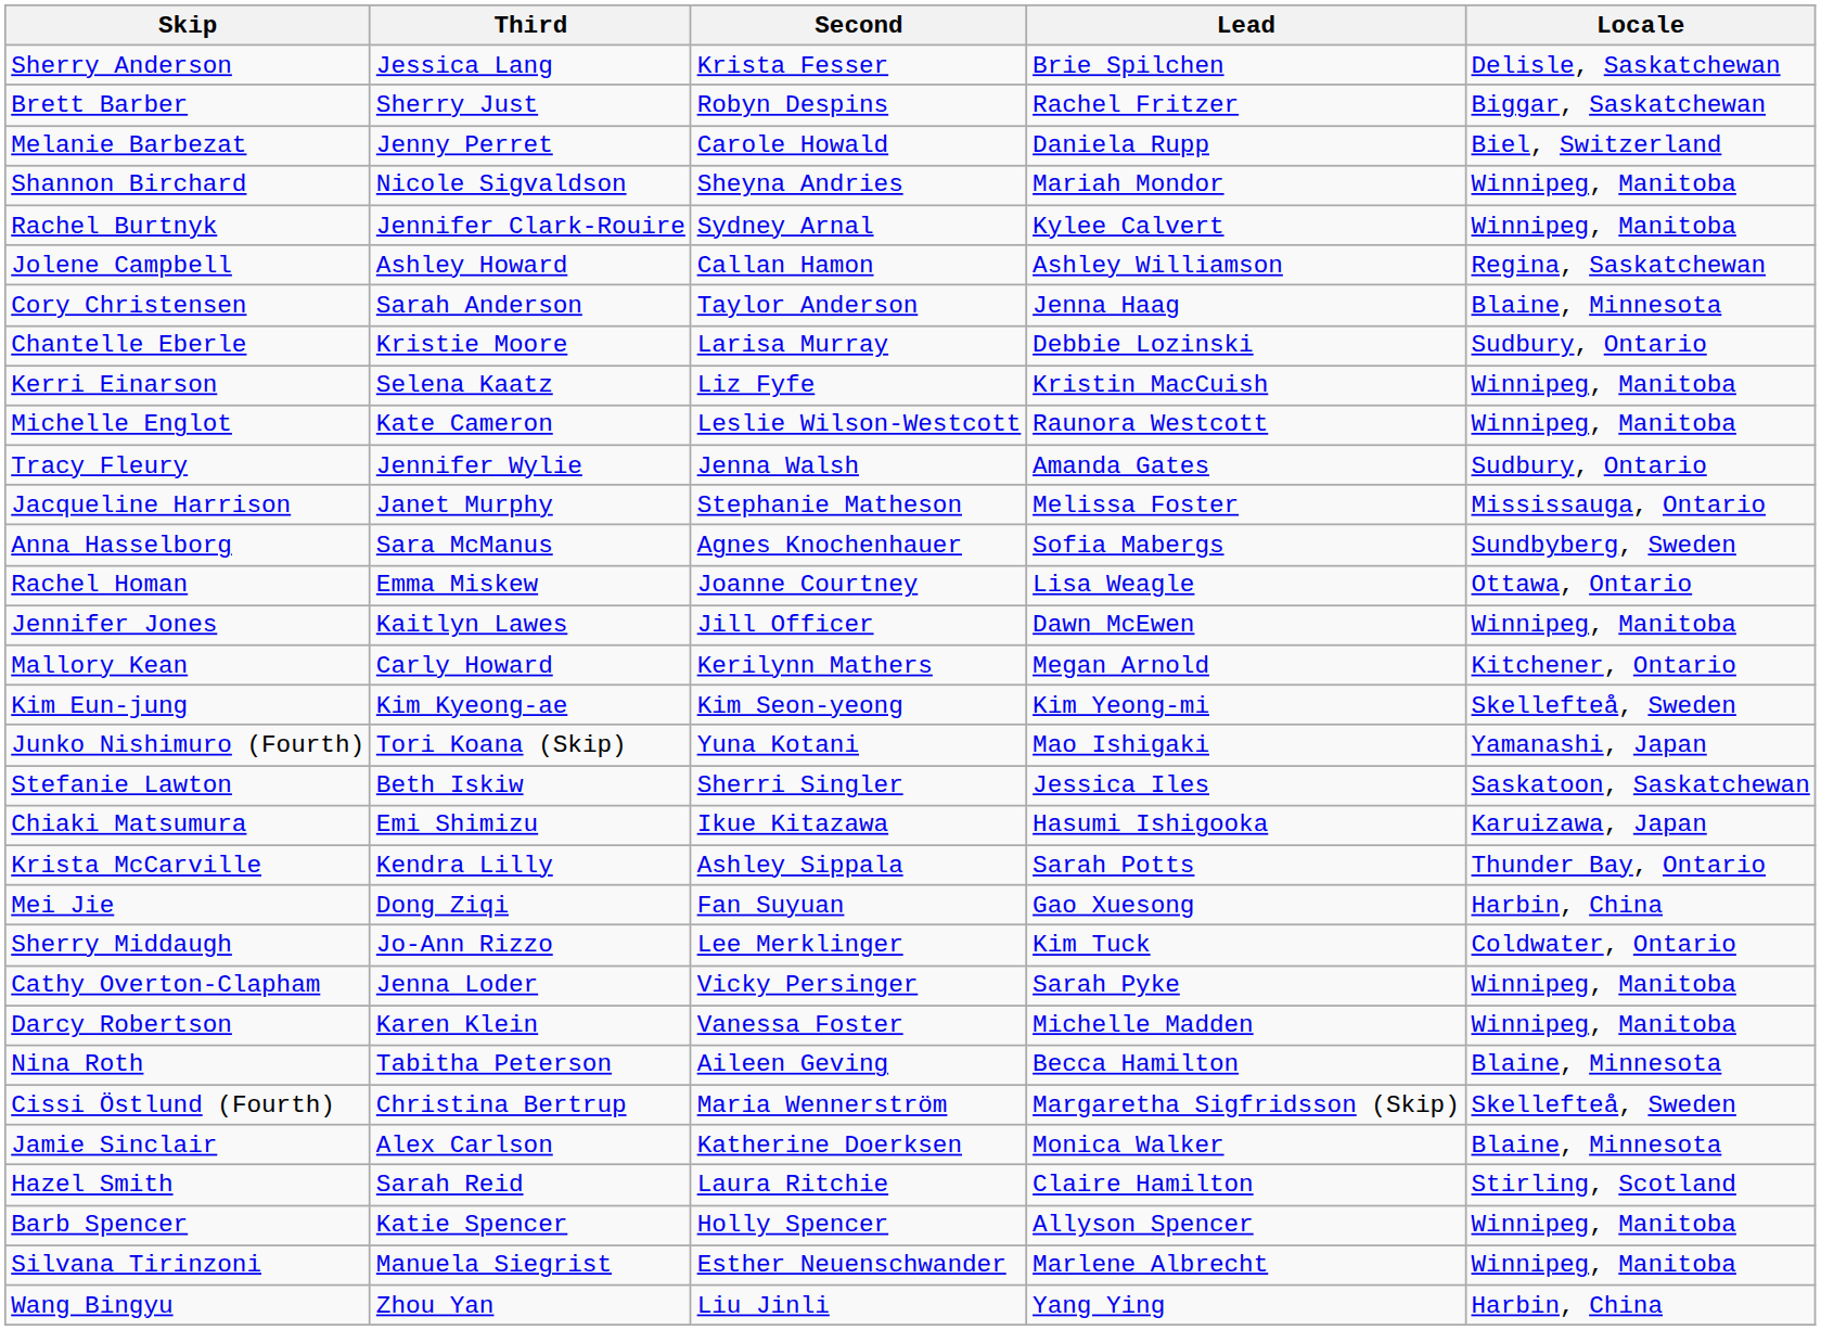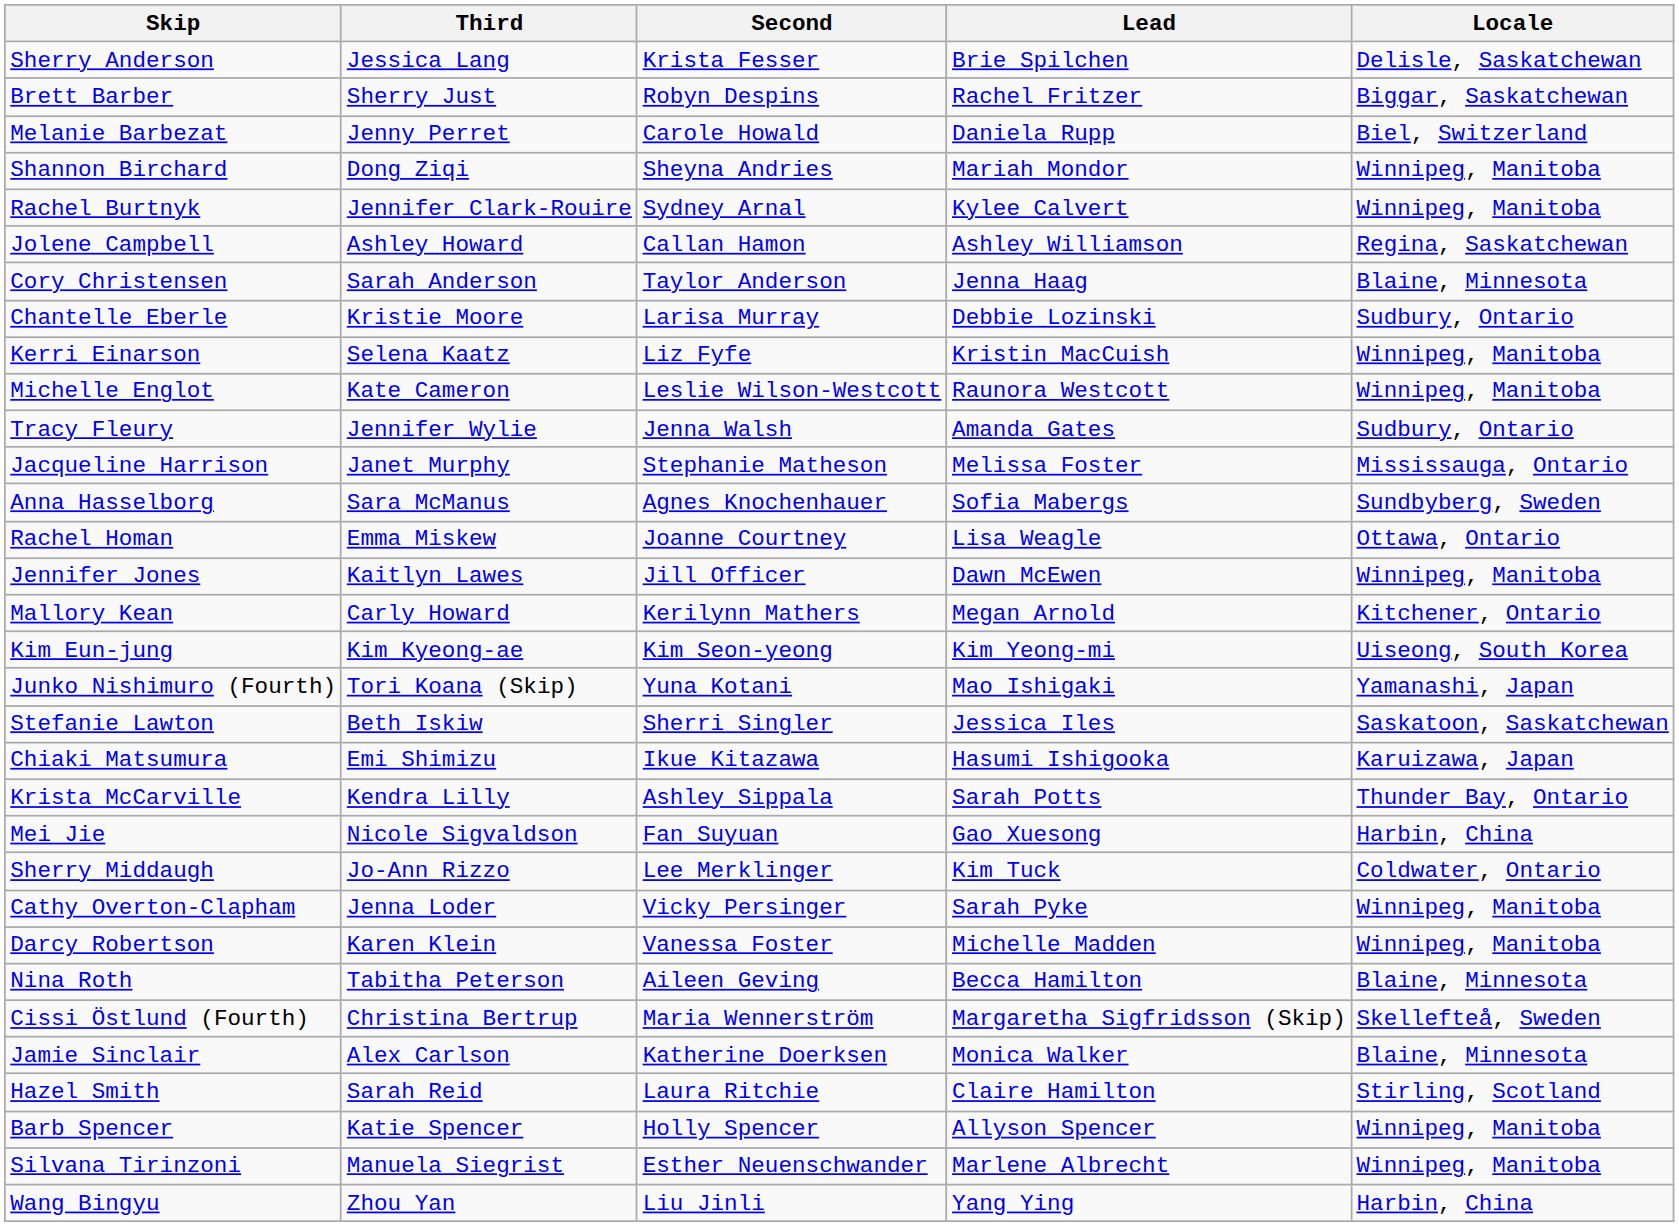 <table class=wikitable>
 <tr>
 <th scope="col">Skip</th>
 <th scope="col">Third</th>
 <th scope="col">Second</th>
 <th scope="col">Lead</th>
 <th scope="col">Locale</th>
 </tr>
 <tr>
 <td><a href='#'>Sherry Anderson</a></td>
 <td><a href='#'>Jessica Lang</a></td>
 <td><a href='#'>Krista Fesser</a></td>
 <td><a href='#'>Brie Spilchen</a></td>
 <td> <a href='#'>Delisle</a>, <a href='#'>Saskatchewan</a></td>
 </tr>
 <tr>
 <td><a href='#'>Brett Barber</a></td>
 <td><a href='#'>Sherry Just</a></td>
 <td><a href='#'>Robyn Despins</a></td>
 <td><a href='#'>Rachel Fritzer</a></td>
 <td> <a href='#'>Biggar</a>, <a href='#'>Saskatchewan</a></td>
 </tr>
 <tr>
 <td><a href='#'>Melanie Barbezat</a></td>
 <td><a href='#'>Jenny Perret</a></td>
 <td><a href='#'>Carole Howald</a></td>
 <td><a href='#'>Daniela Rupp</a></td>
 <td> <a href='#'>Biel</a>, <a href='#'>Switzerland</a></td>
 </tr>
 <tr>
 <td><a href='#'>Shannon Birchard</a></td>
-<td><a href='#'>Nicole Sigvaldson</a></td>
+<td><a href='#'>Dong Ziqi</a></td>
 <td><a href='#'>Sheyna Andries</a></td>
 <td><a href='#'>Mariah Mondor</a></td>
 <td> <a href='#'>Winnipeg</a>, <a href='#'>Manitoba</a></td>
 </tr>
 <tr>
 <td><a href='#'>Rachel Burtnyk</a></td>
 <td><a href='#'>Jennifer Clark-Rouire</a></td>
 <td><a href='#'>Sydney Arnal</a></td>
 <td><a href='#'>Kylee Calvert</a></td>
 <td> <a href='#'>Winnipeg</a>, <a href='#'>Manitoba</a></td>
 </tr>
 <tr>
 <td><a href='#'>Jolene Campbell</a></td>
 <td><a href='#'>Ashley Howard</a></td>
 <td><a href='#'>Callan Hamon</a></td>
 <td><a href='#'>Ashley Williamson</a></td>
 <td> <a href='#'>Regina</a>, <a href='#'>Saskatchewan</a></td>
 </tr>
 <tr>
 <td><a href='#'>Cory Christensen</a></td>
 <td><a href='#'>Sarah Anderson</a></td>
 <td><a href='#'>Taylor Anderson</a></td>
 <td><a href='#'>Jenna Haag</a></td>
 <td> <a href='#'>Blaine</a>, <a href='#'>Minnesota</a></td>
 </tr>
 <tr>
 <td><a href='#'>Chantelle Eberle</a></td>
 <td><a href='#'>Kristie Moore</a></td>
 <td><a href='#'>Larisa Murray</a></td>
 <td><a href='#'>Debbie Lozinski</a></td>
 <td> <a href='#'>Sudbury</a>, <a href='#'>Ontario</a></td>
 </tr>
 <tr>
 <td><a href='#'>Kerri Einarson</a></td>
 <td><a href='#'>Selena Kaatz</a></td>
 <td><a href='#'>Liz Fyfe</a></td>
 <td><a href='#'>Kristin MacCuish</a></td>
 <td> <a href='#'>Winnipeg</a>, <a href='#'>Manitoba</a></td>
 </tr>
 <tr>
 <td><a href='#'>Michelle Englot</a></td>
 <td><a href='#'>Kate Cameron</a></td>
 <td><a href='#'>Leslie Wilson-Westcott</a></td>
 <td><a href='#'>Raunora Westcott</a></td>
 <td> <a href='#'>Winnipeg</a>, <a href='#'>Manitoba</a></td>
 </tr>
 <tr>
 <td><a href='#'>Tracy Fleury</a></td>
 <td><a href='#'>Jennifer Wylie</a></td>
 <td><a href='#'>Jenna Walsh</a></td>
 <td><a href='#'>Amanda Gates</a></td>
 <td> <a href='#'>Sudbury</a>, <a href='#'>Ontario</a></td>
 </tr>
 <tr>
 <td><a href='#'>Jacqueline Harrison</a></td>
 <td><a href='#'>Janet Murphy</a></td>
 <td><a href='#'>Stephanie Matheson</a></td>
 <td><a href='#'>Melissa Foster</a></td>
 <td> <a href='#'>Mississauga</a>, <a href='#'>Ontario</a></td>
 </tr>
 <tr>
 <td><a href='#'>Anna Hasselborg</a></td>
 <td><a href='#'>Sara McManus</a></td>
 <td><a href='#'>Agnes Knochenhauer</a></td>
 <td><a href='#'>Sofia Mabergs</a></td>
 <td> <a href='#'>Sundbyberg</a>, <a href='#'>Sweden</a></td>
 </tr>
 <tr>
 <td><a href='#'>Rachel Homan</a></td>
 <td><a href='#'>Emma Miskew</a></td>
 <td><a href='#'>Joanne Courtney</a></td>
 <td><a href='#'>Lisa Weagle</a></td>
 <td> <a href='#'>Ottawa</a>, <a href='#'>Ontario</a></td>
 </tr>
 <tr>
 <td><a href='#'>Jennifer Jones</a></td>
 <td><a href='#'>Kaitlyn Lawes</a></td>
 <td><a href='#'>Jill Officer</a></td>
 <td><a href='#'>Dawn McEwen</a></td>
 <td> <a href='#'>Winnipeg</a>, <a href='#'>Manitoba</a></td>
 </tr>
 <tr>
 <td><a href='#'>Mallory Kean</a></td>
 <td><a href='#'>Carly Howard</a></td>
 <td><a href='#'>Kerilynn Mathers</a></td>
 <td><a href='#'>Megan Arnold</a></td>
 <td> <a href='#'>Kitchener</a>, <a href='#'>Ontario</a></td>
 </tr>
 <tr>
 <td><a href='#'>Kim Eun-jung</a></td>
 <td><a href='#'>Kim Kyeong-ae</a></td>
 <td><a href='#'>Kim Seon-yeong</a></td>
 <td><a href='#'>Kim Yeong-mi</a></td>
-<td> <a href='#'>Skellefteå</a>, <a href='#'>Sweden</a></td>
+<td> <a href='#'>Uiseong</a>, <a href='#'>South Korea</a></td>
 </tr>
 <tr>
 <td><a href='#'>Junko Nishimuro</a> (Fourth)</td>
 <td><a href='#'>Tori Koana</a> (Skip)</td>
 <td><a href='#'>Yuna Kotani</a></td>
 <td><a href='#'>Mao Ishigaki</a></td>
 <td> <a href='#'>Yamanashi</a>, <a href='#'>Japan</a></td>
 </tr>
 <tr>
 <td><a href='#'>Stefanie Lawton</a></td>
 <td><a href='#'>Beth Iskiw</a></td>
 <td><a href='#'>Sherri Singler</a></td>
 <td><a href='#'>Jessica Iles</a></td>
 <td> <a href='#'>Saskatoon</a>, <a href='#'>Saskatchewan</a></td>
 </tr>
 <tr>
 <td><a href='#'>Chiaki Matsumura</a></td>
 <td><a href='#'>Emi Shimizu</a></td>
 <td><a href='#'>Ikue Kitazawa</a></td>
 <td><a href='#'>Hasumi Ishigooka</a></td>
 <td> <a href='#'>Karuizawa</a>, <a href='#'>Japan</a></td>
 </tr>
 <tr>
 <td><a href='#'>Krista McCarville</a></td>
 <td><a href='#'>Kendra Lilly</a></td>
 <td><a href='#'>Ashley Sippala</a></td>
 <td><a href='#'>Sarah Potts</a></td>
 <td> <a href='#'>Thunder Bay</a>, <a href='#'>Ontario</a></td>
 </tr>
 <tr>
 <td><a href='#'>Mei Jie</a></td>
-<td><a href='#'>Dong Ziqi</a></td>
+<td><a href='#'>Nicole Sigvaldson</a></td>
 <td><a href='#'>Fan Suyuan</a></td>
 <td><a href='#'>Gao Xuesong</a></td>
 <td> <a href='#'>Harbin</a>, <a href='#'>China</a></td>
 </tr>
 <tr>
 <td><a href='#'>Sherry Middaugh</a></td>
 <td><a href='#'>Jo-Ann Rizzo</a></td>
 <td><a href='#'>Lee Merklinger</a></td>
 <td><a href='#'>Kim Tuck</a></td>
 <td> <a href='#'>Coldwater</a>, <a href='#'>Ontario</a></td>
 </tr>
 <tr>
 <td><a href='#'>Cathy Overton-Clapham</a></td>
 <td><a href='#'>Jenna Loder</a></td>
 <td><a href='#'>Vicky Persinger</a></td>
 <td><a href='#'>Sarah Pyke</a></td>
 <td> <a href='#'>Winnipeg</a>, <a href='#'>Manitoba</a></td>
 </tr>
 <tr>
 <td><a href='#'>Darcy Robertson</a></td>
 <td><a href='#'>Karen Klein</a></td>
 <td><a href='#'>Vanessa Foster</a></td>
 <td><a href='#'>Michelle Madden</a></td>
 <td> <a href='#'>Winnipeg</a>, <a href='#'>Manitoba</a></td>
 </tr>
 <tr>
 <td><a href='#'>Nina Roth</a></td>
 <td><a href='#'>Tabitha Peterson</a></td>
 <td><a href='#'>Aileen Geving</a></td>
 <td><a href='#'>Becca Hamilton</a></td>
 <td> <a href='#'>Blaine</a>, <a href='#'>Minnesota</a></td>
 </tr>
 <tr>
 <td><a href='#'>Cissi Östlund</a> (Fourth)</td>
 <td><a href='#'>Christina Bertrup</a></td>
 <td><a href='#'>Maria Wennerström</a></td>
 <td><a href='#'>Margaretha Sigfridsson</a> (Skip)</td>
 <td> <a href='#'>Skellefteå</a>, <a href='#'>Sweden</a></td>
 </tr>
 <tr>
 <td><a href='#'>Jamie Sinclair</a></td>
 <td><a href='#'>Alex Carlson</a></td>
 <td><a href='#'>Katherine Doerksen</a></td>
 <td><a href='#'>Monica Walker</a></td>
 <td> <a href='#'>Blaine</a>, <a href='#'>Minnesota</a></td>
 </tr>
 <tr>
 <td><a href='#'>Hazel Smith</a></td>
 <td><a href='#'>Sarah Reid</a></td>
 <td><a href='#'>Laura Ritchie</a></td>
 <td><a href='#'>Claire Hamilton</a></td>
 <td> <a href='#'>Stirling</a>, <a href='#'>Scotland</a></td>
 </tr>
 <tr>
 <td><a href='#'>Barb Spencer</a></td>
 <td><a href='#'>Katie Spencer</a></td>
 <td><a href='#'>Holly Spencer</a></td>
 <td><a href='#'>Allyson Spencer</a></td>
 <td> <a href='#'>Winnipeg</a>, <a href='#'>Manitoba</a></td>
 </tr>
 <tr>
 <td><a href='#'>Silvana Tirinzoni</a></td>
 <td><a href='#'>Manuela Siegrist</a></td>
 <td><a href='#'>Esther Neuenschwander</a></td>
 <td><a href='#'>Marlene Albrecht</a></td>
 <td> <a href='#'>Winnipeg</a>, <a href='#'>Manitoba</a></td>
 </tr>
 <tr>
 <td><a href='#'>Wang Bingyu</a></td>
 <td><a href='#'>Zhou Yan</a></td>
 <td><a href='#'>Liu Jinli</a></td>
 <td><a href='#'>Yang Ying</a></td>
 <td> <a href='#'>Harbin</a>, <a href='#'>China</a></td>
 </tr>
 </table>
